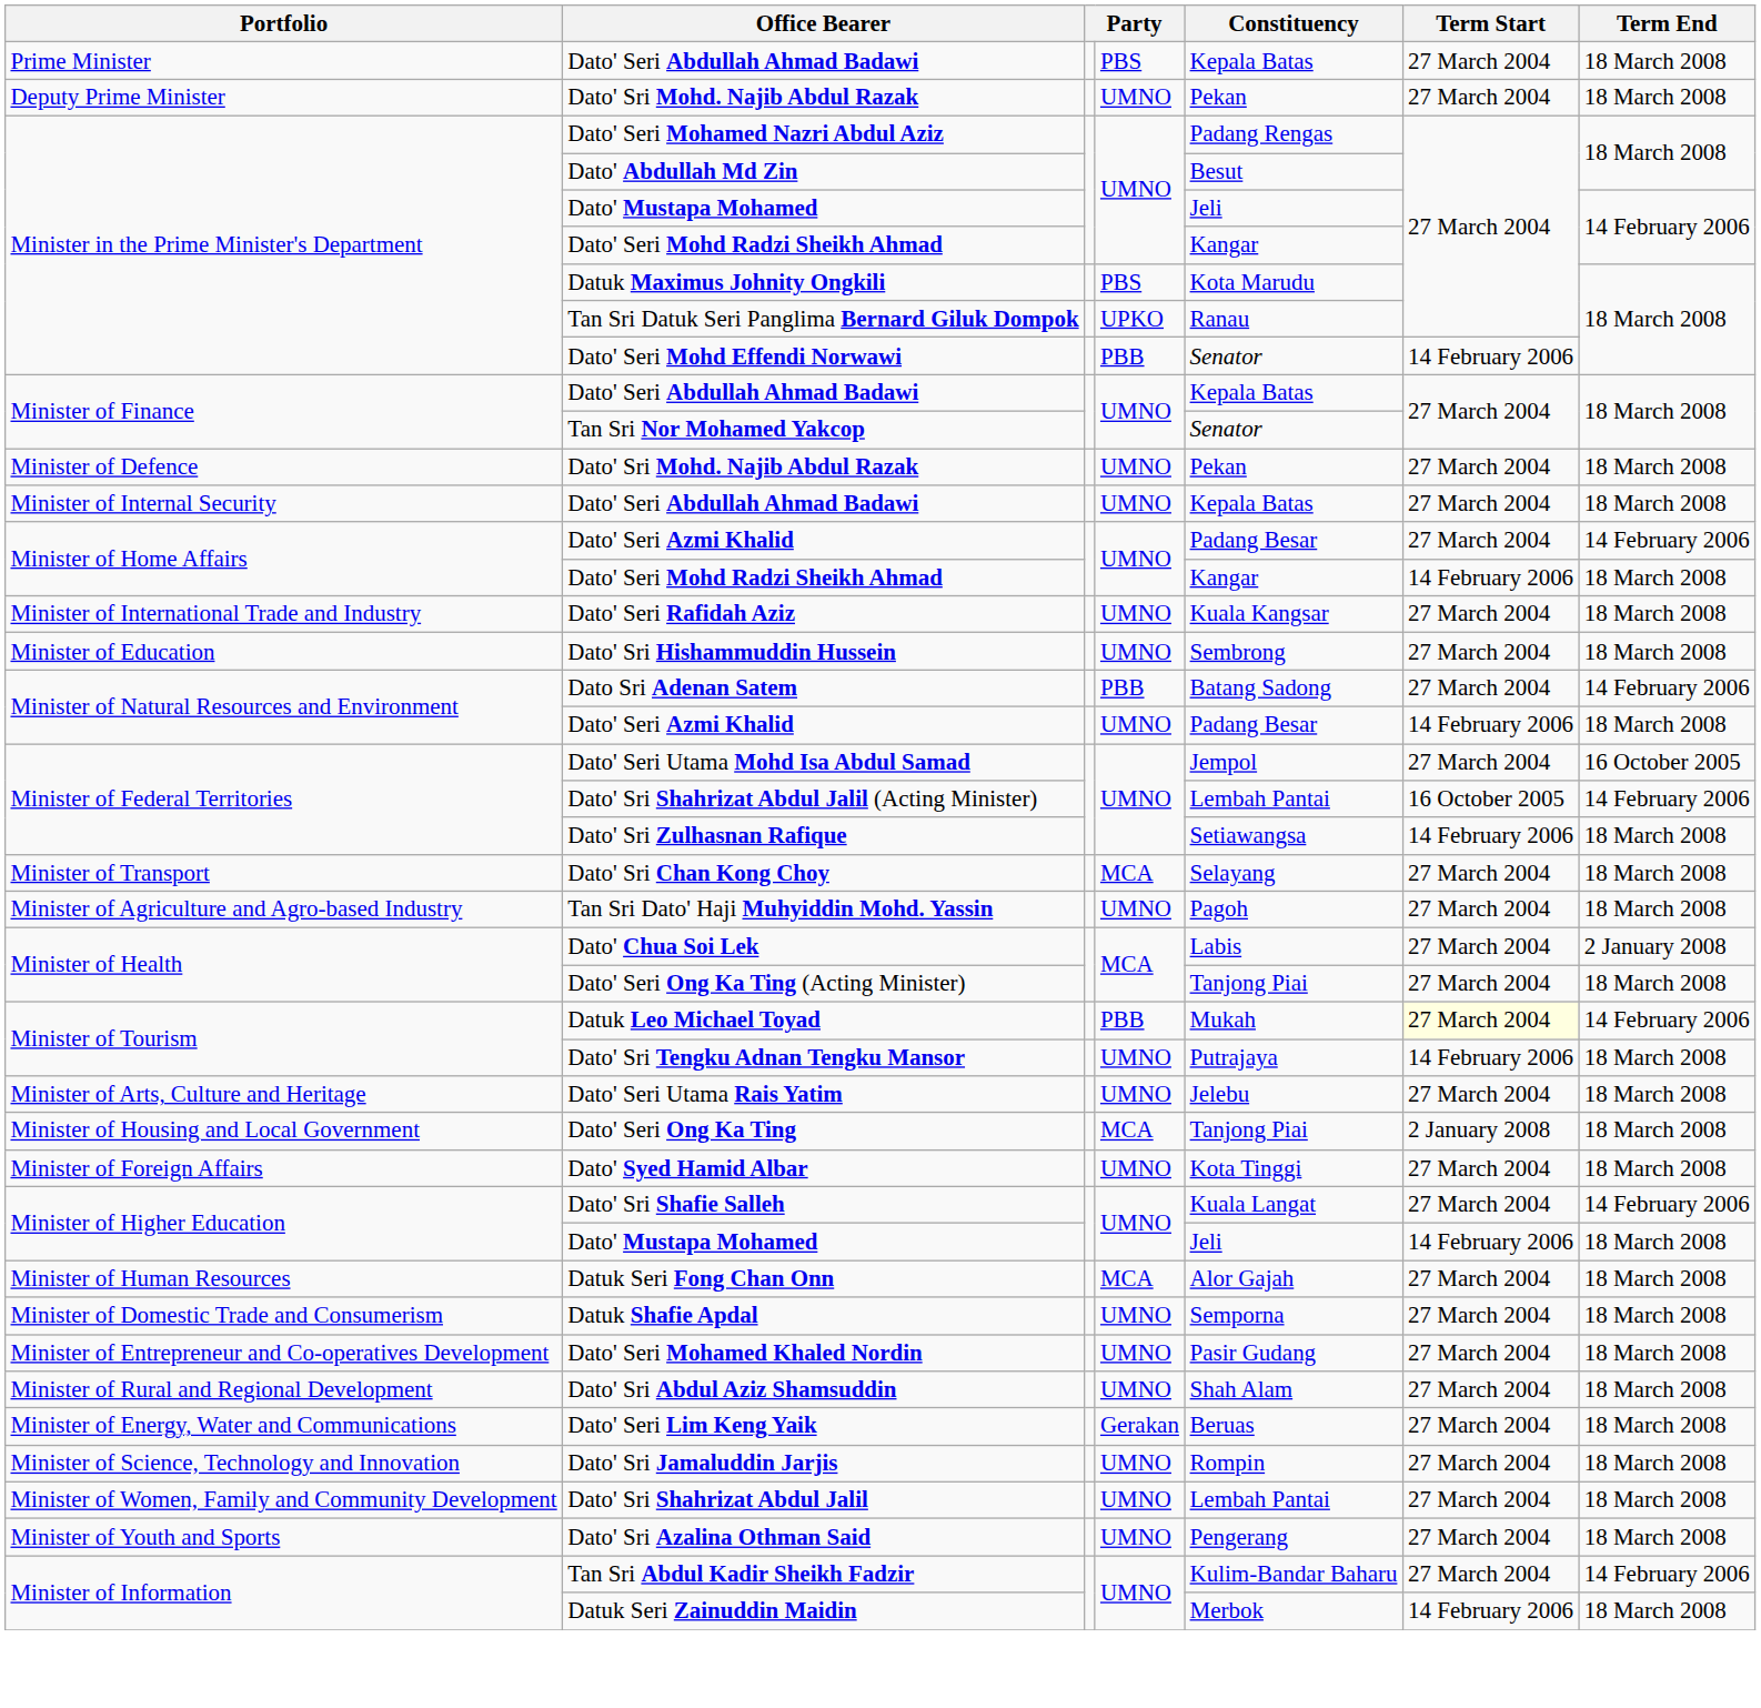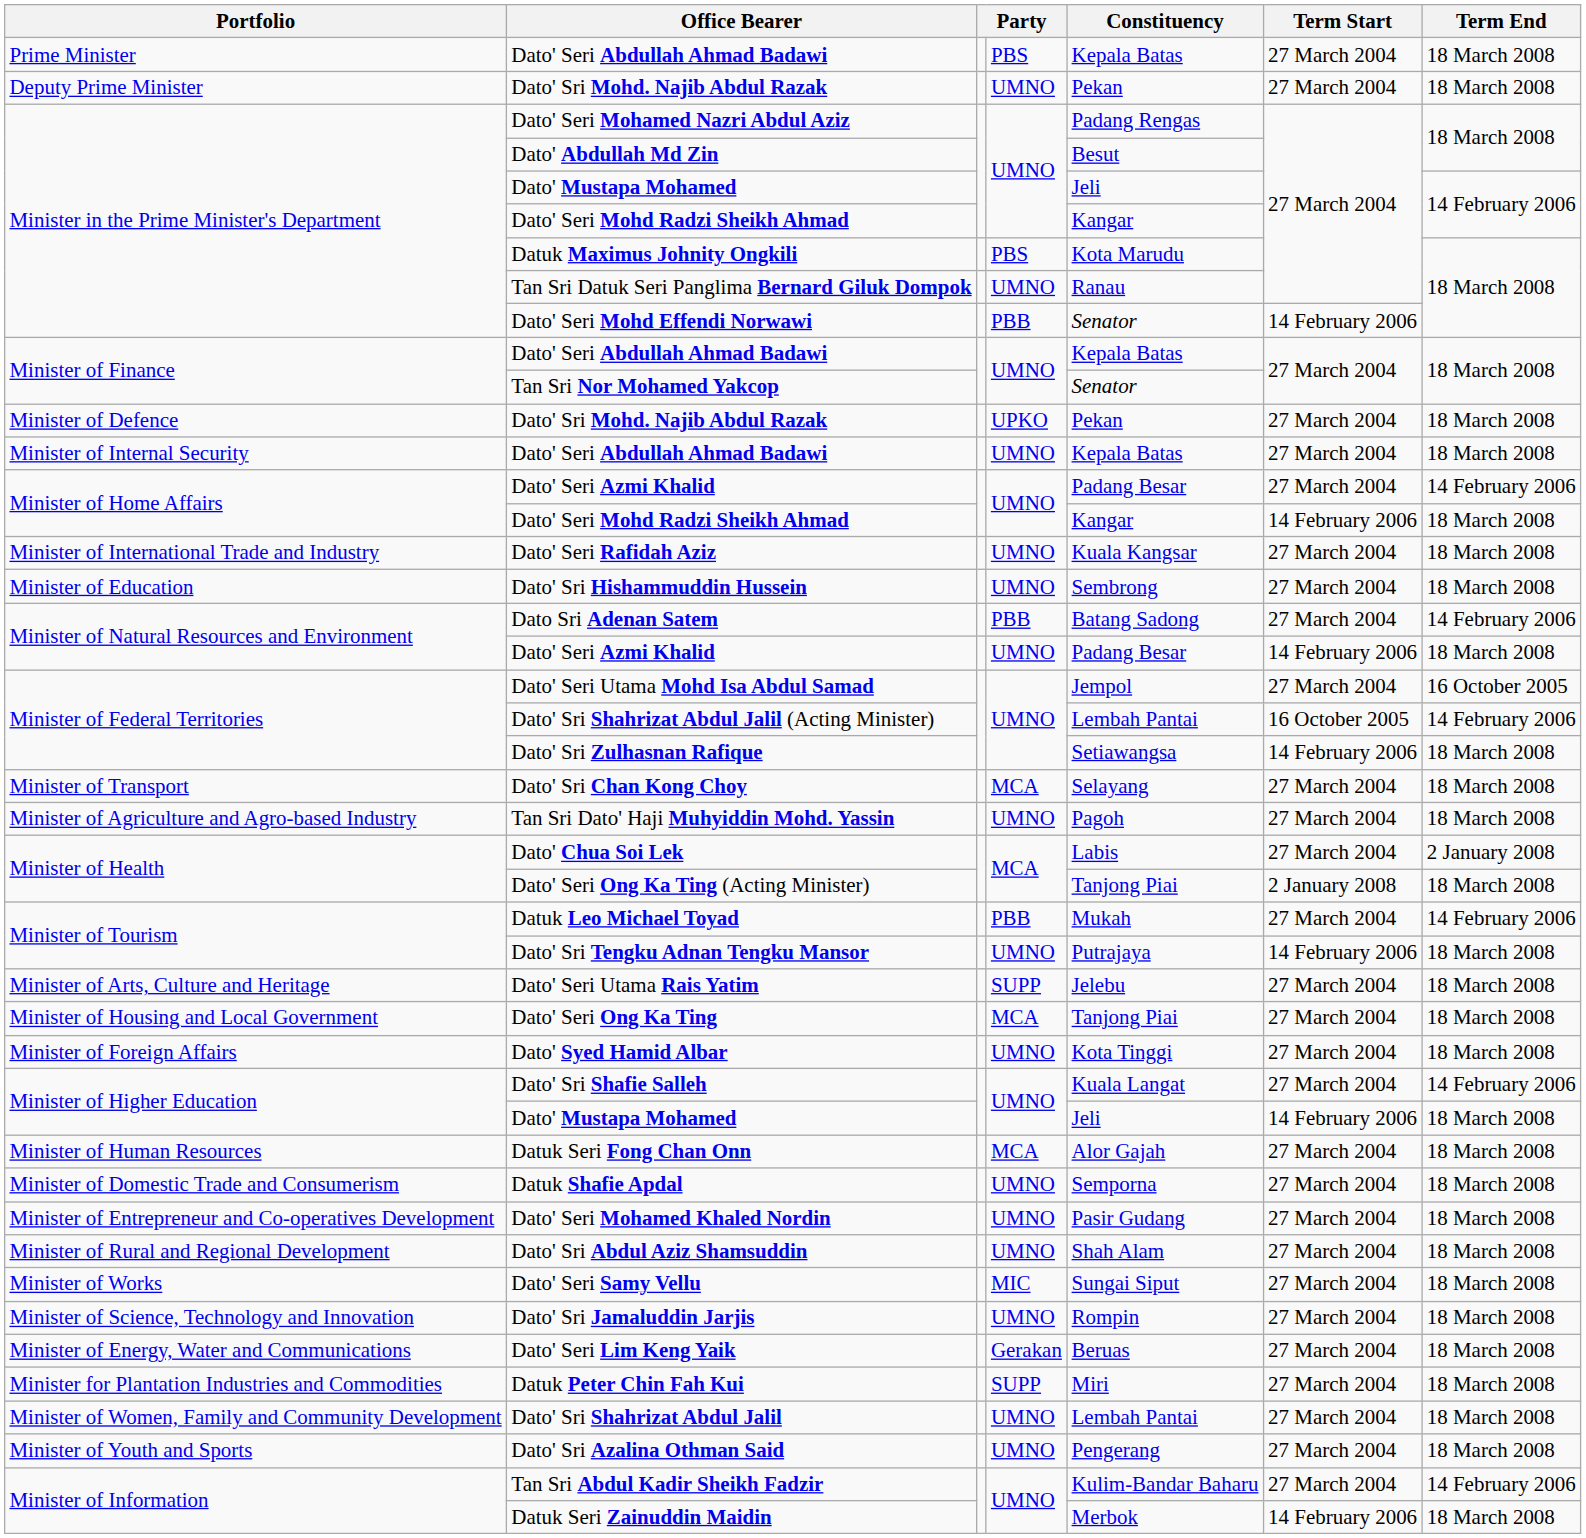 <table class="wikitable sortable">
 <tr>
 <th>Portfolio</th>
 <th>Office Bearer</th>
 <th colspan=2>Party</th>
 <th>Constituency</th>
 <th>Term Start</th>
 <th>Term End</th>
 </tr>
 <tr>
 <td><a href='#'>Prime Minister</a></td>
 <td>Dato' Seri <strong><a href='#'>Abdullah Ahmad Badawi</a></strong> </td>
 <td bgcolor=></td>
 <td><a href='#'>PBS</a></td>
 <td><a href='#'>Kepala Batas</a></td>
 <td>27 March 2004</td>
 <td>18 March 2008</td>
 </tr>
 <tr>
 <td><a href='#'>Deputy Prime Minister</a></td>
 <td>Dato' Sri <strong><a href='#'>Mohd. Najib Abdul Razak</a></strong> </td>
 <td bgcolor=></td>
 <td><a href='#'>UMNO</a></td>
 <td><a href='#'>Pekan</a></td>
 <td>27 March 2004</td>
 <td>18 March 2008</td>
 </tr>
 <tr>
 <td rowspan=7><a href='#'>Minister in the Prime Minister's Department</a></td>
 <td>Dato' Seri <strong><a href='#'>Mohamed Nazri Abdul Aziz</a></strong> </td>
 <td rowspan=4 bgcolor=></td>
 <td rowspan=4><a href='#'>UMNO</a></td>
 <td><a href='#'>Padang Rengas</a></td>
 <td rowspan=6>27 March 2004</td>
 <td rowspan=2>18 March 2008</td>
 </tr>
 <tr>
 <td>Dato' <strong><a href='#'>Abdullah Md Zin</a></strong> </td>
 <td><a href='#'>Besut</a></td>
 </tr>
 <tr>
 <td>Dato' <strong><a href='#'>Mustapa Mohamed</a></strong> </td>
 <td><a href='#'>Jeli</a></td>
 <td rowspan=2>14 February 2006</td>
 </tr>
 <tr>
 <td>Dato' Seri <strong><a href='#'>Mohd Radzi Sheikh Ahmad</a></strong> </td>
 <td><a href='#'>Kangar</a></td>
 </tr>
 <tr>
 <td>Datuk <strong><a href='#'>Maximus Johnity Ongkili</a></strong> </td>
 <td bgcolor=></td>
 <td><a href='#'>PBS</a></td>
 <td><a href='#'>Kota Marudu</a></td>
 <td rowspan=3>18 March 2008</td>
 </tr>
 <tr>
 <td>Tan Sri Datuk Seri Panglima <strong><a href='#'>Bernard Giluk Dompok</a></strong> </td>
 <td bgcolor=></td>
-<td><a href='#'>UPKO</a></td>
+<td><a href='#'>UMNO</a></td>
 <td><a href='#'>Ranau</a></td>
 </tr>
 <tr>
 <td>Dato' Seri <strong><a href='#'>Mohd Effendi Norwawi</a></strong></td>
 <td bgcolor=></td>
 <td><a href='#'>PBB</a></td>
 <td><em>Senator</em></td>
 <td>14 February 2006</td>
 </tr>
 <tr>
 <td rowspan=2><a href='#'>Minister of Finance</a></td>
 <td>Dato' Seri <strong><a href='#'>Abdullah Ahmad Badawi</a></strong> </td>
 <td rowspan=2 bgcolor=></td>
 <td rowspan=2><a href='#'>UMNO</a></td>
 <td><a href='#'>Kepala Batas</a></td>
 <td rowspan=2>27 March 2004</td>
 <td rowspan=2>18 March 2008</td>
 </tr>
 <tr>
 <td>Tan Sri <strong><a href='#'>Nor Mohamed Yakcop</a></strong></td>
 <td><em>Senator</em></td>
 </tr>
 <tr>
 <td><a href='#'>Minister of Defence</a></td>
 <td>Dato' Sri <strong><a href='#'>Mohd. Najib Abdul Razak</a></strong> </td>
 <td bgcolor=></td>
-<td><a href='#'>UMNO</a></td>
+<td><a href='#'>UPKO</a></td>
 <td><a href='#'>Pekan</a></td>
 <td>27 March 2004</td>
 <td>18 March 2008</td>
 </tr>
 <tr>
 <td><a href='#'>Minister of Internal Security</a></td>
 <td>Dato' Seri <strong><a href='#'>Abdullah Ahmad Badawi</a></strong> </td>
 <td bgcolor=></td>
 <td><a href='#'>UMNO</a></td>
 <td><a href='#'>Kepala Batas</a></td>
 <td>27 March 2004</td>
 <td>18 March 2008</td>
 </tr>
 <tr>
 <td rowspan=2><a href='#'>Minister of Home Affairs</a></td>
 <td>Dato' Seri <strong><a href='#'>Azmi Khalid</a></strong> </td>
 <td rowspan=2 bgcolor=></td>
 <td rowspan=2><a href='#'>UMNO</a></td>
 <td><a href='#'>Padang Besar</a></td>
 <td>27 March 2004</td>
 <td>14 February 2006</td>
 </tr>
 <tr>
 <td>Dato' Seri <strong><a href='#'>Mohd Radzi Sheikh Ahmad</a></strong> </td>
 <td><a href='#'>Kangar</a></td>
 <td>14 February 2006</td>
 <td>18 March 2008</td>
 </tr>
 <tr>
 <td><a href='#'>Minister of International Trade and Industry</a></td>
 <td>Dato' Seri <strong><a href='#'>Rafidah Aziz</a></strong> </td>
 <td bgcolor=></td>
 <td><a href='#'>UMNO</a></td>
 <td><a href='#'>Kuala Kangsar</a></td>
 <td>27 March 2004</td>
 <td>18 March 2008</td>
 </tr>
 <tr>
 <td><a href='#'>Minister of Education</a></td>
 <td>Dato' Sri <strong><a href='#'>Hishammuddin Hussein</a></strong> </td>
 <td bgcolor=></td>
 <td><a href='#'>UMNO</a></td>
 <td><a href='#'>Sembrong</a></td>
 <td>27 March 2004</td>
 <td>18 March 2008</td>
 </tr>
 <tr>
 <td rowspan=2><a href='#'>Minister of Natural Resources and Environment</a></td>
 <td>Dato Sri <strong><a href='#'>Adenan Satem</a></strong> </td>
 <td bgcolor=></td>
 <td><a href='#'>PBB</a></td>
 <td><a href='#'>Batang Sadong</a></td>
 <td>27 March 2004</td>
 <td>14 February 2006</td>
 </tr>
 <tr>
 <td>Dato' Seri <strong><a href='#'>Azmi Khalid</a></strong> </td>
 <td bgcolor=></td>
 <td><a href='#'>UMNO</a></td>
 <td><a href='#'>Padang Besar</a></td>
 <td>14 February 2006</td>
 <td>18 March 2008</td>
 </tr>
 <tr>
 <td rowspan=3><a href='#'>Minister of Federal Territories</a></td>
 <td>Dato' Seri Utama <strong><a href='#'>Mohd Isa Abdul Samad</a></strong> </td>
 <td rowspan=3 bgcolor=></td>
 <td rowspan=3><a href='#'>UMNO</a></td>
 <td><a href='#'>Jempol</a></td>
 <td>27 March 2004</td>
 <td>16 October 2005</td>
 </tr>
 <tr>
 <td>Dato' Sri <strong><a href='#'>Shahrizat Abdul Jalil</a></strong>  (Acting Minister)</td>
 <td><a href='#'>Lembah Pantai</a></td>
 <td>16 October 2005</td>
 <td>14 February 2006</td>
 </tr>
 <tr>
 <td>Dato' Sri <strong><a href='#'>Zulhasnan Rafique</a></strong> </td>
 <td><a href='#'>Setiawangsa</a></td>
 <td>14 February 2006</td>
 <td>18 March 2008</td>
 </tr>
 <tr>
 <td><a href='#'>Minister of Transport</a></td>
 <td>Dato' Sri <strong><a href='#'>Chan Kong Choy</a></strong> </td>
 <td bgcolor=></td>
 <td><a href='#'>MCA</a></td>
 <td><a href='#'>Selayang</a></td>
 <td>27 March 2004</td>
 <td>18 March 2008</td>
 </tr>
 <tr>
 <td><a href='#'>Minister of Agriculture and Agro-based Industry</a></td>
 <td>Tan Sri Dato' Haji <strong><a href='#'>Muhyiddin Mohd. Yassin</a></strong> </td>
 <td bgcolor=></td>
 <td><a href='#'>UMNO</a></td>
 <td><a href='#'>Pagoh</a></td>
 <td>27 March 2004</td>
 <td>18 March 2008</td>
 </tr>
 <tr>
 <td rowspan=2><a href='#'>Minister of Health</a></td>
 <td>Dato' <strong><a href='#'>Chua Soi Lek</a></strong> </td>
 <td rowspan=2 bgcolor=></td>
 <td rowspan=2><a href='#'>MCA</a></td>
 <td><a href='#'>Labis</a></td>
 <td>27 March 2004</td>
 <td>2 January 2008</td>
 </tr>
 <tr>
 <td>Dato' Seri <strong><a href='#'>Ong Ka Ting</a></strong>  (Acting Minister)</td>
 <td><a href='#'>Tanjong Piai</a></td>
-<td>27 March 2004</td>
+<td>2 January 2008</td>
 <td>18 March 2008</td>
 </tr>
 <tr>
 <td rowspan=2><a href='#'>Minister of Tourism</a></td>
 <td>Datuk <strong><a href='#'>Leo Michael Toyad</a></strong> </td>
 <td bgcolor=></td>
 <td><a href='#'>PBB</a></td>
 <td><a href='#'>Mukah</a></td>
-<td style="background: lightyellow;">27 March 2004</td>
+<td>27 March 2004</td>
 <td>14 February 2006</td>
 </tr>
 <tr>
 <td>Dato' Sri <strong><a href='#'>Tengku Adnan Tengku Mansor</a></strong> </td>
 <td bgcolor=></td>
 <td><a href='#'>UMNO</a></td>
 <td><a href='#'>Putrajaya</a></td>
 <td>14 February 2006</td>
 <td>18 March 2008</td>
 </tr>
 <tr>
 <td><a href='#'>Minister of Arts, Culture and Heritage</a></td>
 <td>Dato' Seri Utama <strong><a href='#'>Rais Yatim</a></strong> </td>
 <td bgcolor=></td>
-<td><a href='#'>UMNO</a></td>
+<td><a href='#'>SUPP</a></td>
 <td><a href='#'>Jelebu</a></td>
 <td>27 March 2004</td>
 <td>18 March 2008</td>
 </tr>
 <tr>
 <td><a href='#'>Minister of Housing and Local Government</a></td>
 <td>Dato' Seri <strong><a href='#'>Ong Ka Ting</a></strong> </td>
 <td bgcolor=></td>
 <td><a href='#'>MCA</a></td>
 <td><a href='#'>Tanjong Piai</a></td>
-<td>2 January 2008</td>
+<td>27 March 2004</td>
 <td>18 March 2008</td>
 </tr>
 <tr>
 <td><a href='#'>Minister of Foreign Affairs</a></td>
 <td>Dato' <strong><a href='#'>Syed Hamid Albar</a></strong> </td>
 <td bgcolor=></td>
 <td><a href='#'>UMNO</a></td>
 <td><a href='#'>Kota Tinggi</a></td>
 <td>27 March 2004</td>
 <td>18 March 2008</td>
 </tr>
 <tr>
 <td rowspan=2><a href='#'>Minister of Higher Education</a></td>
 <td>Dato' Sri <strong><a href='#'>Shafie Salleh</a></strong> </td>
 <td rowspan=2 bgcolor=></td>
 <td rowspan=2><a href='#'>UMNO</a></td>
 <td><a href='#'>Kuala Langat</a></td>
 <td>27 March 2004</td>
 <td>14 February 2006</td>
 </tr>
 <tr>
 <td>Dato' <strong><a href='#'>Mustapa Mohamed</a></strong> </td>
 <td><a href='#'>Jeli</a></td>
 <td>14 February 2006</td>
 <td>18 March 2008</td>
 </tr>
 <tr>
 <td><a href='#'>Minister of Human Resources</a></td>
 <td>Datuk Seri <strong><a href='#'>Fong Chan Onn</a></strong> </td>
 <td bgcolor=></td>
 <td><a href='#'>MCA</a></td>
 <td><a href='#'>Alor Gajah</a></td>
 <td>27 March 2004</td>
 <td>18 March 2008</td>
 </tr>
 <tr>
 <td><a href='#'>Minister of Domestic Trade and Consumerism</a></td>
 <td>Datuk <strong><a href='#'>Shafie Apdal</a></strong> </td>
 <td bgcolor=></td>
 <td><a href='#'>UMNO</a></td>
 <td><a href='#'>Semporna</a></td>
 <td>27 March 2004</td>
 <td>18 March 2008</td>
 </tr>
 <tr>
 <td><a href='#'>Minister of Entrepreneur and Co-operatives Development</a></td>
 <td>Dato' Seri <strong><a href='#'>Mohamed Khaled Nordin</a></strong> </td>
 <td bgcolor=></td>
 <td><a href='#'>UMNO</a></td>
 <td><a href='#'>Pasir Gudang</a></td>
 <td>27 March 2004</td>
 <td>18 March 2008</td>
 </tr>
 <tr>
 <td><a href='#'>Minister of Rural and Regional Development</a></td>
 <td>Dato' Sri <strong><a href='#'>Abdul Aziz Shamsuddin</a></strong> </td>
 <td bgcolor=></td>
 <td><a href='#'>UMNO</a></td>
 <td><a href='#'>Shah Alam</a></td>
 <td>27 March 2004</td>
 <td>18 March 2008</td>
 </tr>
 <tr>
+<td><a href='#'>Minister of Works</a></td>
+<td>Dato' Seri <strong><a href='#'>Samy Vellu</a></strong> </td>
+<td bgcolor=></td>
+<td><a href='#'>MIC</a></td>
+<td><a href='#'>Sungai Siput</a></td>
+<td>27 March 2004</td>
+<td>18 March 2008</td>
+</tr>
+<tr>
+<td><a href='#'>Minister of Science, Technology and Innovation</a></td>
+<td>Dato' Sri <strong><a href='#'>Jamaluddin Jarjis</a></strong> </td>
+<td bgcolor=></td>
+<td><a href='#'>UMNO</a></td>
+<td><a href='#'>Rompin</a></td>
+<td>27 March 2004</td>
+<td>18 March 2008</td>
+</tr>
+<tr>
 <td><a href='#'>Minister of Energy, Water and Communications</a></td>
 <td>Dato' Seri <strong><a href='#'>Lim Keng Yaik</a></strong> </td>
 <td bgcolor=></td>
 <td><a href='#'>Gerakan</a></td>
 <td><a href='#'>Beruas</a></td>
 <td>27 March 2004</td>
 <td>18 March 2008</td>
 </tr>
 <tr>
-<td><a href='#'>Minister of Science, Technology and Innovation</a></td>
-<td>Dato' Sri <strong><a href='#'>Jamaluddin Jarjis</a></strong> </td>
+<td><a href='#'>Minister for Plantation Industries and Commodities</a></td>
+<td>Datuk <strong><a href='#'>Peter Chin Fah Kui</a></strong> </td>
 <td bgcolor=></td>
-<td><a href='#'>UMNO</a></td>
-<td><a href='#'>Rompin</a></td>
+<td><a href='#'>SUPP</a></td>
+<td><a href='#'>Miri</a></td>
 <td>27 March 2004</td>
 <td>18 March 2008</td>
 </tr>
 <tr>
 <td><a href='#'>Minister of Women, Family and Community Development</a></td>
 <td>Dato' Sri <strong><a href='#'>Shahrizat Abdul Jalil</a></strong> </td>
 <td bgcolor=></td>
 <td><a href='#'>UMNO</a></td>
 <td><a href='#'>Lembah Pantai</a></td>
 <td>27 March 2004</td>
 <td>18 March 2008</td>
 </tr>
 <tr>
 <td><a href='#'>Minister of Youth and Sports</a></td>
 <td>Dato' Sri <strong><a href='#'>Azalina Othman Said</a></strong> </td>
 <td bgcolor=></td>
 <td><a href='#'>UMNO</a></td>
 <td><a href='#'>Pengerang</a></td>
 <td>27 March 2004</td>
 <td>18 March 2008</td>
 </tr>
 <tr>
 <td rowspan=2><a href='#'>Minister of Information</a></td>
 <td>Tan Sri <strong><a href='#'>Abdul Kadir Sheikh Fadzir</a></strong> </td>
 <td rowspan=2 bgcolor=></td>
 <td rowspan=2><a href='#'>UMNO</a></td>
 <td><a href='#'>Kulim-Bandar Baharu</a></td>
 <td>27 March 2004</td>
 <td>14 February 2006</td>
 </tr>
 <tr>
 <td>Datuk Seri <strong><a href='#'>Zainuddin Maidin</a></strong> </td>
 <td><a href='#'>Merbok</a></td>
 <td>14 February 2006</td>
 <td>18 March 2008</td>
 </tr>
 </table>
